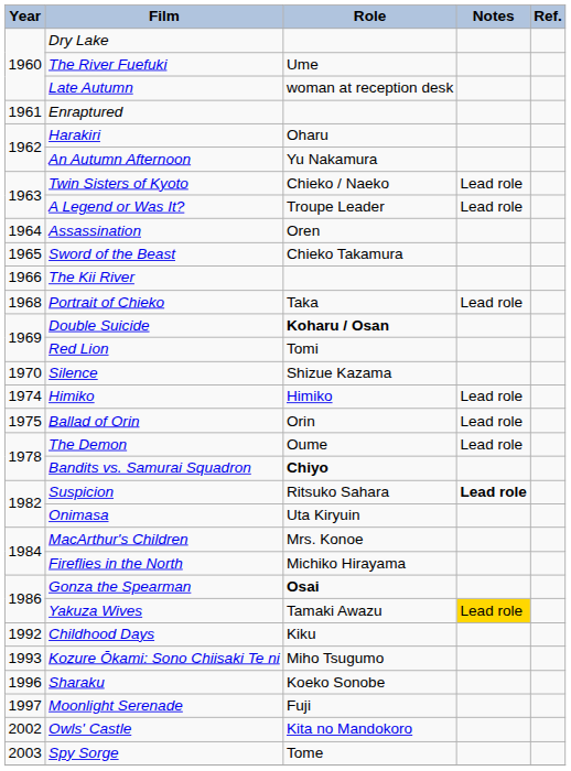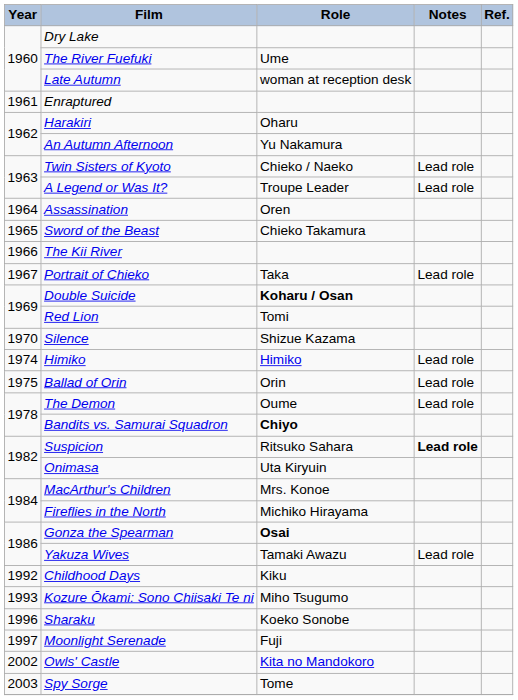 <table class="wikitable">
 <tr>
 <th style="background:#B0C4DE">Year</th>
 <th style="background:#B0C4DE">Film</th>
 <th style="background:#B0C4DE">Role</th>
 <th style="background:#B0C4DE">Notes</th>
 <th style="background:#B0C4DE">Ref.</th>
 </tr>
 <tr>
 <td rowspan="3">1960</td>
 <td><em>Dry Lake</em></td>
 <td></td>
 <td></td>
 <td></td>
 </tr>
 <tr>
 <td><em><a href='#'>The River Fuefuki</a></em></td>
 <td>Ume</td>
 <td></td>
 <td></td>
 </tr>
 <tr>
 <td><em><a href='#'>Late Autumn</a></em></td>
 <td>woman at reception desk</td>
 <td></td>
 <td></td>
 </tr>
 <tr>
 <td>1961</td>
 <td><em>Enraptured</em></td>
 <td></td>
 <td></td>
 <td></td>
 </tr>
 <tr>
 <td rowspan="2">1962</td>
 <td><em><a href='#'>Harakiri</a></em></td>
 <td>Oharu</td>
 <td></td>
 <td></td>
 </tr>
 <tr>
 <td><em><a href='#'>An Autumn Afternoon</a></em></td>
 <td>Yu Nakamura</td>
 <td></td>
 <td></td>
 </tr>
 <tr>
 <td rowspan="2">1963</td>
 <td><em><a href='#'>Twin Sisters of Kyoto</a></em></td>
 <td>Chieko / Naeko</td>
 <td>Lead role</td>
 <td></td>
 </tr>
 <tr>
 <td><em><a href='#'>A Legend or Was It?</a></em></td>
 <td>Troupe Leader</td>
 <td>Lead role</td>
 <td></td>
 </tr>
 <tr>
 <td>1964</td>
 <td><em><a href='#'>Assassination</a></em></td>
 <td>Oren</td>
 <td></td>
 <td></td>
 </tr>
 <tr>
 <td>1965</td>
 <td><em><a href='#'>Sword of the Beast</a></em></td>
 <td>Chieko Takamura</td>
 <td></td>
 <td></td>
 </tr>
 <tr>
 <td>1966</td>
 <td><em><a href='#'>The Kii River</a></em></td>
 <td></td>
 <td></td>
 <td></td>
 </tr>
 <tr>
-<td>1968</td>
+<td>1967</td>
 <td><em><a href='#'>Portrait of Chieko</a></em></td>
 <td>Taka</td>
 <td>Lead role</td>
 <td></td>
 </tr>
 <tr>
 <td rowspan="2">1969</td>
 <td><em><a href='#'>Double Suicide</a></em></td>
 <td><strong>Koharu / Osan</strong></td>
 <td></td>
 <td></td>
 </tr>
 <tr>
 <td><em><a href='#'>Red Lion</a></em></td>
 <td>Tomi</td>
 <td></td>
 <td></td>
 </tr>
 <tr>
 <td>1970</td>
 <td><em><a href='#'>Silence</a></em></td>
 <td>Shizue Kazama</td>
 <td></td>
 <td></td>
 </tr>
 <tr>
 <td>1974</td>
 <td><em><a href='#'>Himiko</a></em></td>
 <td><a href='#'>Himiko</a></td>
 <td>Lead role</td>
 <td></td>
 </tr>
 <tr>
 <td>1975</td>
 <td><em><a href='#'>Ballad of Orin</a></em></td>
 <td>Orin</td>
 <td>Lead role</td>
 <td></td>
 </tr>
 <tr>
 <td rowspan="2">1978</td>
 <td><em><a href='#'>The Demon</a></em></td>
 <td>Oume</td>
 <td>Lead role</td>
 <td></td>
 </tr>
 <tr>
 <td><em><a href='#'>Bandits vs. Samurai Squadron</a></em></td>
 <td><strong>Chiyo</strong></td>
 <td></td>
 <td></td>
 </tr>
 <tr>
 <td rowspan="2">1982</td>
 <td><em><a href='#'>Suspicion</a></em></td>
 <td>Ritsuko Sahara</td>
 <td><strong>Lead role</strong></td>
 <td></td>
 </tr>
 <tr>
 <td><em><a href='#'>Onimasa</a></em></td>
 <td>Uta Kiryuin</td>
 <td></td>
 <td></td>
 </tr>
 <tr>
 <td rowspan="2">1984</td>
 <td><em><a href='#'>MacArthur's Children</a></em></td>
 <td>Mrs. Konoe</td>
 <td></td>
 <td></td>
 </tr>
 <tr>
 <td><em><a href='#'>Fireflies in the North</a></em></td>
 <td>Michiko Hirayama</td>
 <td></td>
 <td></td>
 </tr>
 <tr>
 <td rowspan="2">1986</td>
 <td><em><a href='#'>Gonza the Spearman</a></em></td>
 <td><strong>Osai</strong></td>
 <td></td>
 <td></td>
 </tr>
 <tr>
 <td><em><a href='#'>Yakuza Wives</a></em></td>
 <td>Tamaki Awazu</td>
-<td style="background: gold;">Lead role</td>
+<td>Lead role</td>
 <td></td>
 </tr>
 <tr>
 <td>1992</td>
 <td><em><a href='#'>Childhood Days</a></em></td>
 <td>Kiku</td>
 <td></td>
 <td></td>
 </tr>
 <tr>
 <td>1993</td>
 <td><em><a href='#'>Kozure Ōkami: Sono Chiisaki Te ni</a></em></td>
 <td>Miho Tsugumo</td>
 <td></td>
 <td></td>
 </tr>
 <tr>
 <td>1996</td>
 <td><em><a href='#'>Sharaku</a></em></td>
 <td>Koeko Sonobe</td>
 <td></td>
 <td></td>
 </tr>
 <tr>
 <td>1997</td>
 <td><em><a href='#'>Moonlight Serenade</a></em></td>
 <td>Fuji</td>
 <td></td>
 <td></td>
 </tr>
 <tr>
 <td>2002</td>
 <td><em><a href='#'>Owls' Castle</a></em></td>
 <td><a href='#'>Kita no Mandokoro</a></td>
 <td></td>
 <td></td>
 </tr>
 <tr>
 <td>2003</td>
 <td><em><a href='#'>Spy Sorge</a></em></td>
 <td>Tome</td>
 <td></td>
 <td></td>
 </tr>
 <tr>
 </tr>
 </table>
